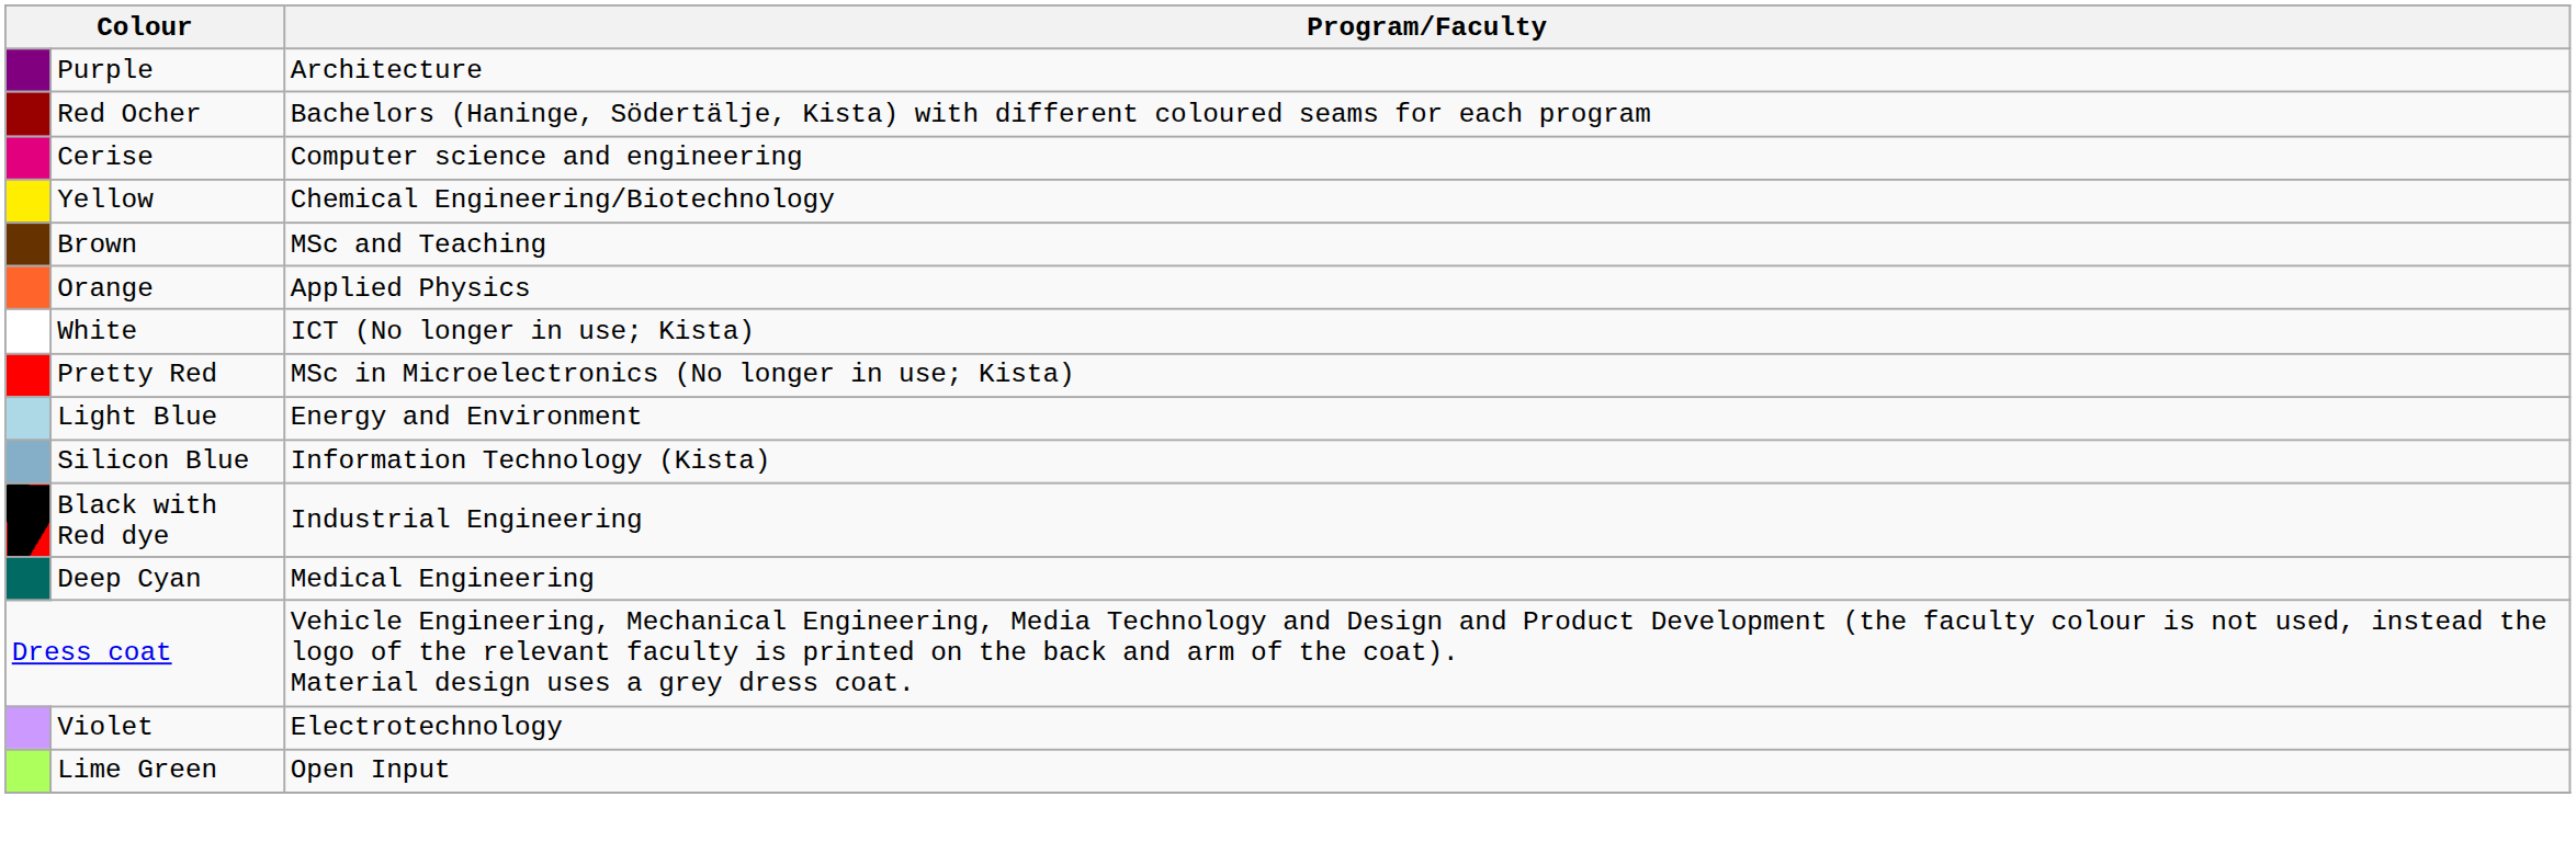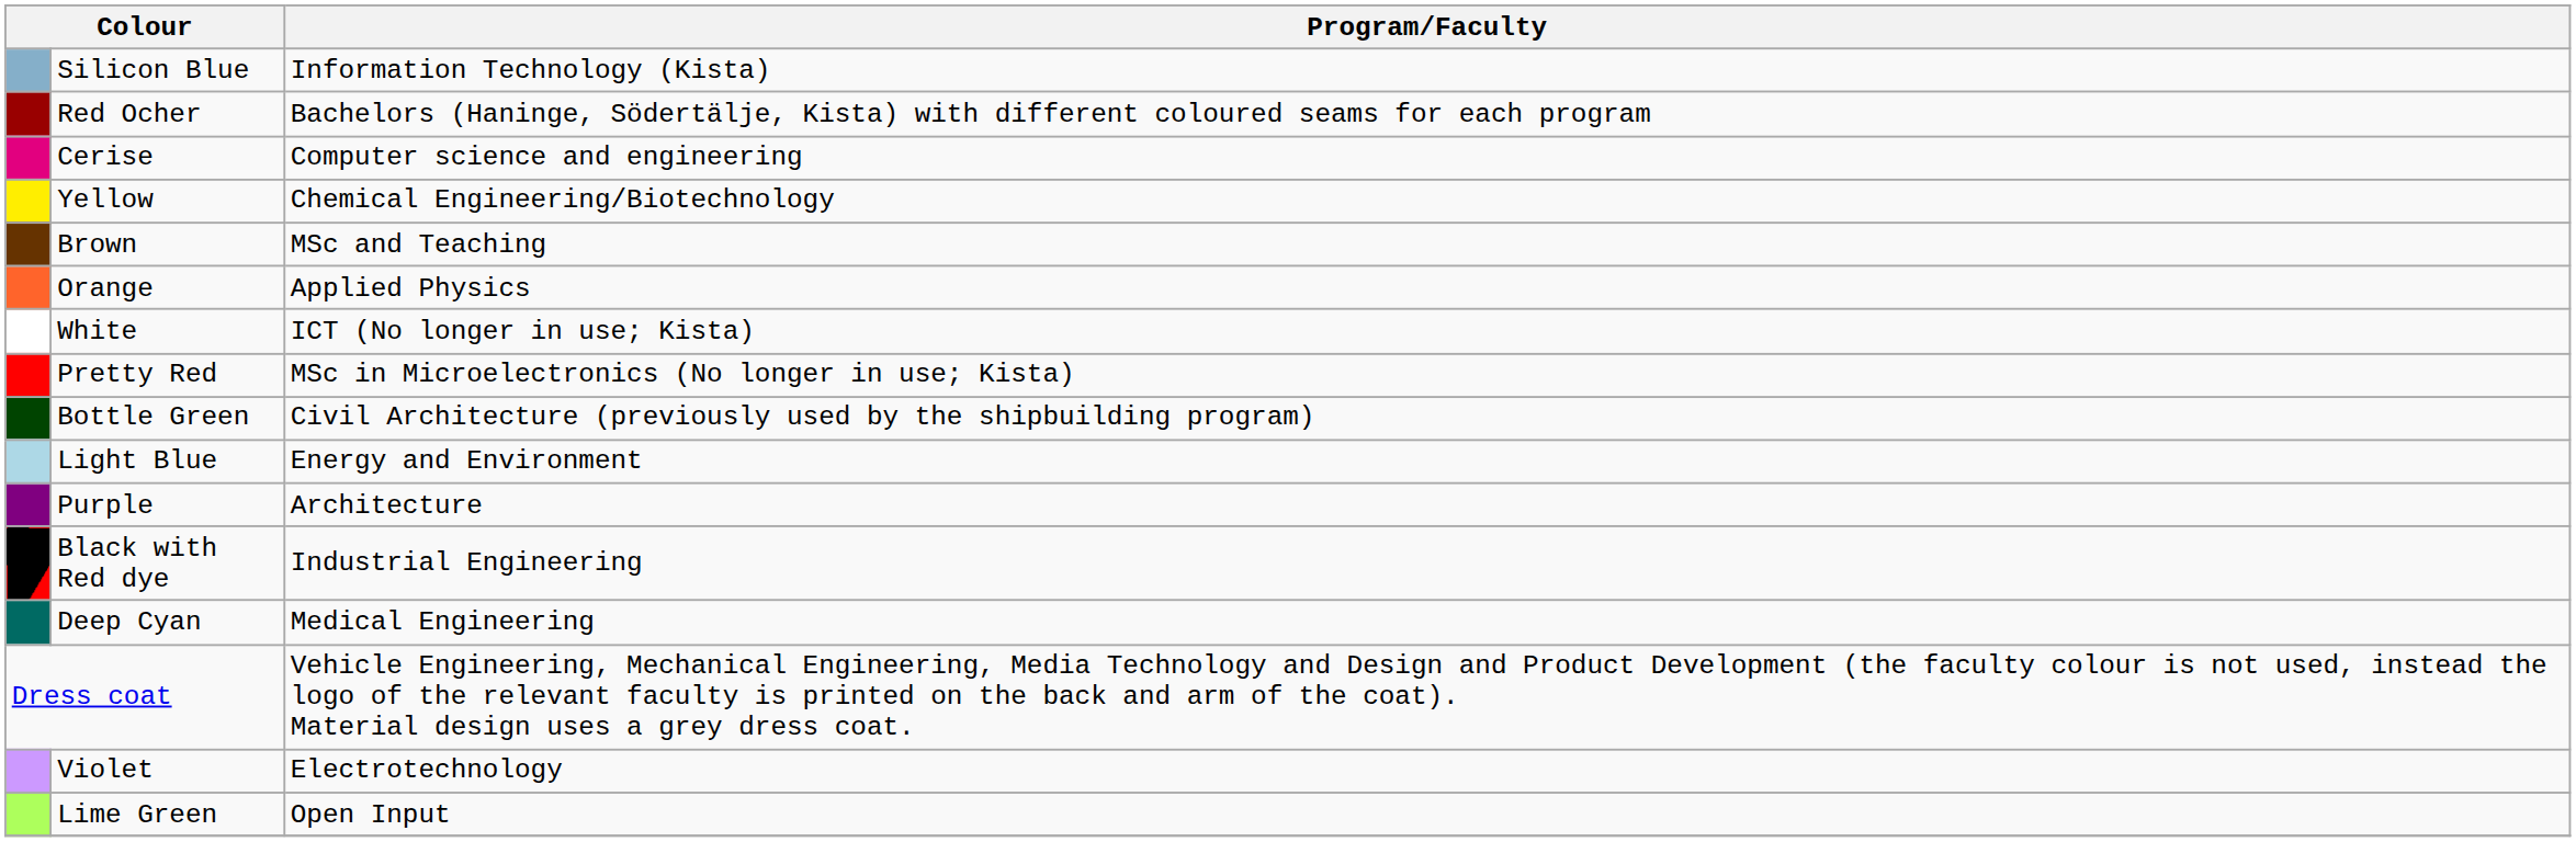 <table class=wikitable>
 <tr>
 <th colspan="2">Colour</th>
 <th>Program/Faculty</th>
 </tr>
 <tr>
-<td style="background:#800080"></td>
-<td>Purple </td>
-<td>Architecture</td>
+<td style="background:#85afc9"></td>
+<td>Silicon Blue</td>
+<td>Information Technology (Kista)</td>
 </tr>
 <tr>
 <td style="background:#990000"></td>
 <td>Red Ocher</td>
 <td>Bachelors (Haninge, Södertälje, Kista) with different coloured seams for each program</td>
 </tr>
 <tr>
 <td style="background:#E2007F"></td>
 <td>Cerise</td>
 <td>Computer science and engineering</td>
 </tr>
 <tr>
 <td style="background:#ffee00"></td>
 <td>Yellow </td>
 <td>Chemical Engineering/Biotechnology</td>
 </tr>
 <tr>
 <td style="background:#663300"></td>
 <td>Brown </td>
 <td>MSc and Teaching</td>
 </tr>
 <tr>
 <td style="background:#ff642b"></td>
 <td>Orange </td>
 <td>Applied Physics</td>
 </tr>
 <tr>
 <td style="background:#ffffff"></td>
 <td>White</td>
 <td>ICT (No longer in use; Kista)</td>
 </tr>
 <tr>
 <td style="background:#FF0000"></td>
 <td>Pretty Red </td>
 <td>MSc in Microelectronics (No longer in use; Kista)</td>
 </tr>
 <tr>
+<td style="background:#004400"></td>
+<td>Bottle Green </td>
+<td>Civil Architecture (previously used by the shipbuilding program)</td>
+</tr>
+<tr>
 <td style="background:lightblue"></td>
 <td>Light Blue</td>
 <td>Energy and Environment</td>
 </tr>
 <tr>
-<td style="background:#85afc9"></td>
-<td>Silicon Blue</td>
-<td>Information Technology (Kista)</td>
+<td style="background:#800080"></td>
+<td>Purple </td>
+<td>Architecture</td>
 </tr>
 <tr>
 <td style="width: 16px; background:linear-gradient(to bottom right, black 75%, red 25%);"></td>
 <td>Black with Red dye</td>
 <td>Industrial Engineering</td>
 </tr>
 <tr>
 <td style="background:#006A63"></td>
 <td>Deep Cyan</td>
 <td>Medical Engineering</td>
 </tr>
 <tr>
 <td colspan="2"><a href='#'>Dress coat</a></td>
 <td>Vehicle Engineering, Mechanical Engineering, Media Technology and Design and Product Development (the faculty colour is not used, instead the logo of the relevant faculty is printed on the back and arm of the coat).<br>Material design uses a grey dress coat.</td>
 </tr>
 <tr>
 <td style="background:#CC99FF"></td>
 <td>Violet</td>
 <td>Electrotechnology</td>
 </tr>
 <tr>
 <td style="background:#adff5c"></td>
 <td>Lime Green</td>
 <td>Open Input</td>
 </tr>
 <tr>
 </tr>
 </table>
